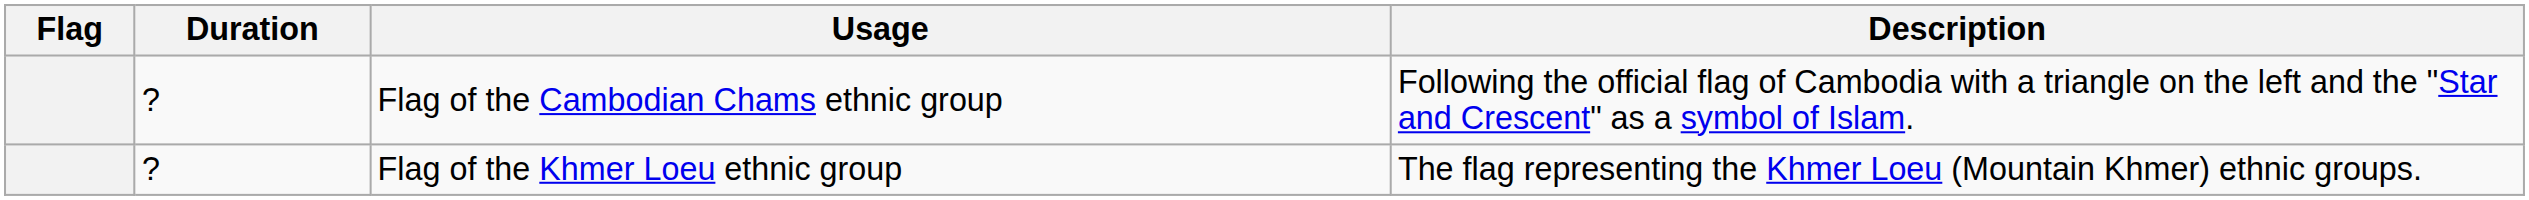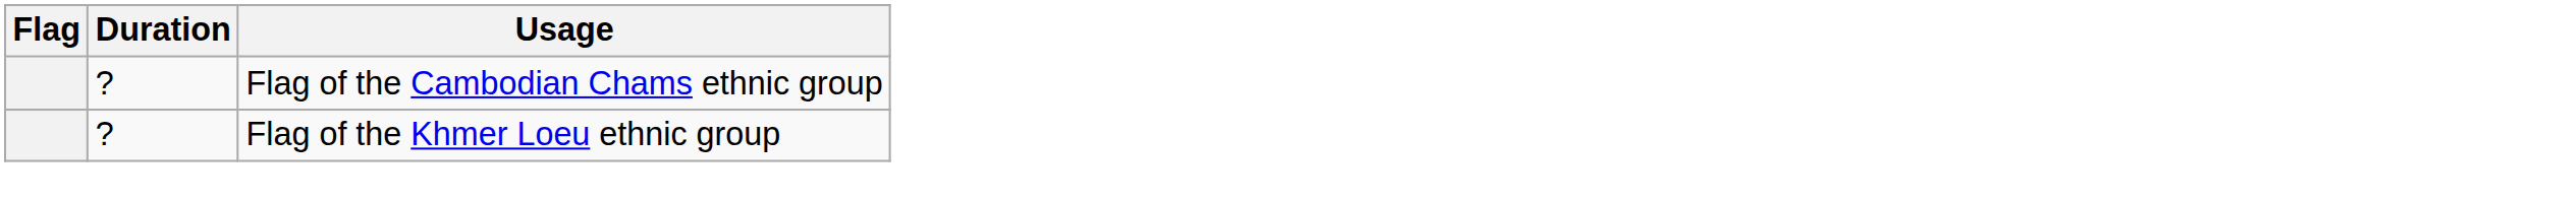 <table class="wikitable">
 <tr>
 <th scope="col">Flag</th>
 <th scope="col">Duration</th>
 <th scope="col">Usage</th>
-<th scope="col" style="width: 45%;">Description</th>
 </tr>
 <tr>
 <th scope="row"></th>
 <td>?</td>
 <td>Flag of the <a href='#'>Cambodian Chams</a> ethnic group</td>
-<td>Following the official flag of Cambodia with a triangle on the left and the "<a href='#'>Star and Crescent</a>" as a <a href='#'>symbol of Islam</a>.</td>
 </tr>
 <tr>
 <th scope="row"></th>
 <td>?</td>
 <td>Flag of the <a href='#'>Khmer Loeu</a> ethnic group</td>
-<td>The flag representing the <a href='#'>Khmer Loeu</a> (Mountain Khmer) ethnic groups.</td>
 </tr>
 </table>
